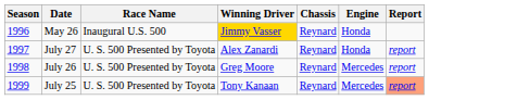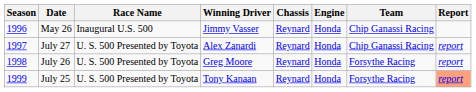 <table class="wikitable" style="font-size: 95%;">
 <tr>
 <th>Season</th>
 <th>Date</th>
 <th>Race Name</th>
 <th>Winning Driver</th>
 <th>Chassis</th>
 <th>Engine</th>
+<th>Team</th>
 <th>Report</th>
 </tr>
 <tr>
 <td><a href='#'>1996</a></td>
 <td>May 26</td>
 <td>Inaugural U.S. 500</td>
-<td style="background: gold;"> <a href='#'>Jimmy Vasser</a></td>
+<td> <a href='#'>Jimmy Vasser</a></td>
 <td><a href='#'>Reynard</a></td>
 <td><a href='#'>Honda</a></td>
+<td><a href='#'>Chip Ganassi Racing</a></td>
 <td></td>
 </tr>
 <tr>
 <td><a href='#'>1997</a></td>
 <td>July 27</td>
 <td>U. S. 500 Presented by Toyota</td>
 <td> <a href='#'>Alex Zanardi</a></td>
 <td><a href='#'>Reynard</a></td>
 <td><a href='#'>Honda</a></td>
+<td><a href='#'>Chip Ganassi Racing</a></td>
 <td><em><a href='#'>report</a></em></td>
 </tr>
 <tr>
 <td><a href='#'>1998</a></td>
 <td>July 26</td>
 <td>U. S. 500 Presented by Toyota</td>
 <td> <a href='#'>Greg Moore</a></td>
 <td><a href='#'>Reynard</a></td>
-<td><a href='#'>Mercedes</a></td>
+<td><a href='#'>Honda</a></td>
+<td><a href='#'>Forsythe Racing</a></td>
 <td><em><a href='#'>report</a></em></td>
 </tr>
 <tr>
 <td><a href='#'>1999</a></td>
 <td>July 25</td>
 <td>U. S. 500 Presented by Toyota</td>
 <td> <a href='#'>Tony Kanaan</a></td>
 <td><a href='#'>Reynard</a></td>
-<td><a href='#'>Mercedes</a></td>
+<td><a href='#'>Honda</a></td>
+<td><a href='#'>Forsythe Racing</a></td>
 <td style="background: lightsalmon;"><em><a href='#'>report</a></em></td>
 </tr>
 </table>
